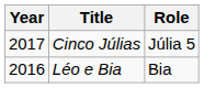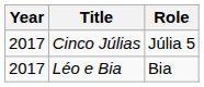 <table class="wikitable">
 <tr>
 <th>Year</th>
 <th>Title</th>
 <th>Role</th>
 </tr>
 <tr>
 <td>2017</td>
 <td><em>Cinco Júlias</em></td>
 <td>Júlia 5</td>
 </tr>
 <tr>
-<td>2016</td>
+<td>2017</td>
 <td><em>Léo e Bia</em></td>
 <td>Bia</td>
 </tr>
 </table>
